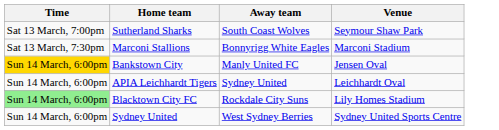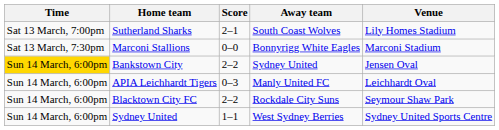 <table class="wikitable">
 <tr>
 <th>Time</th>
 <th>Home team</th>
+<th>Score</th>
 <th>Away team</th>
 <th>Venue</th>
 </tr>
 <tr>
 <td>Sat 13 March, 7:00pm</td>
 <td><a href='#'>Sutherland Sharks</a></td>
+<td>2–1</td>
 <td><a href='#'>South Coast Wolves</a></td>
-<td><a href='#'>Seymour Shaw Park</a></td>
+<td><a href='#'>Lily Homes Stadium</a></td>
 </tr>
 <tr>
 <td>Sat 13 March, 7:30pm</td>
 <td><a href='#'>Marconi Stallions</a></td>
+<td>0–0</td>
 <td><a href='#'>Bonnyrigg White Eagles</a></td>
 <td><a href='#'>Marconi Stadium</a></td>
 </tr>
 <tr>
 <td style="background: gold;">Sun 14 March, 6:00pm</td>
 <td><a href='#'>Bankstown City</a></td>
-<td><a href='#'>Manly United FC</a></td>
+<td>2–2</td>
+<td><a href='#'>Sydney United</a></td>
 <td><a href='#'>Jensen Oval</a></td>
 </tr>
 <tr>
 <td>Sun 14 March, 6:00pm</td>
 <td><a href='#'>APIA Leichhardt Tigers</a></td>
-<td><a href='#'>Sydney United</a></td>
+<td>0–3</td>
+<td><a href='#'>Manly United FC</a></td>
 <td><a href='#'>Leichhardt Oval</a></td>
 </tr>
 <tr>
-<td style="background: lightgreen;">Sun 14 March, 6:00pm</td>
+<td>Sun 14 March, 6:00pm</td>
 <td><a href='#'>Blacktown City FC</a></td>
+<td>2–2</td>
 <td><a href='#'>Rockdale City Suns</a></td>
-<td><a href='#'>Lily Homes Stadium</a></td>
+<td><a href='#'>Seymour Shaw Park</a></td>
 </tr>
 <tr>
 <td>Sun 14 March, 6:00pm</td>
 <td><a href='#'>Sydney United</a></td>
+<td>1–1</td>
 <td><a href='#'>West Sydney Berries</a></td>
 <td><a href='#'>Sydney United Sports Centre</a></td>
 </tr>
 </table>
